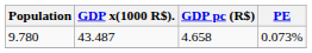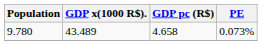 <table class="wikitable" border="1">
 <tr>
 <th>Population </th>
 <th><a href='#'>GDP</a> x(1000 R$).</th>
 <th><a href='#'>GDP pc</a> (R$)</th>
 <th><a href='#'>PE</a></th>
 </tr>
 <tr>
 <td>9.780</td>
-<td>43.487</td>
+<td>43.489</td>
 <td>4.658</td>
 <td>0.073%</td>
 </tr>
 <tr>
 </tr>
 </table>
